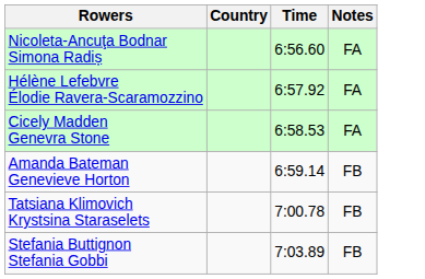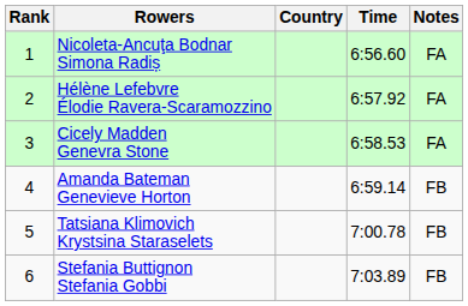 <table class="wikitable" style="text-align:center">
 <tr>
+<th>Rank</th>
 <th>Rowers</th>
 <th>Country</th>
 <th>Time</th>
 <th>Notes</th>
 </tr>
 <tr bgcolor=ccffcc>
+<td>1</td>
 <td align="left"><a href='#'>Nicoleta-Ancuţa Bodnar</a><br><a href='#'>Simona Radiș</a></td>
 <td align="left"></td>
 <td>6:56.60</td>
 <td>FA</td>
 </tr>
 <tr bgcolor=ccffcc>
+<td>2</td>
 <td align="left"><a href='#'>Hélène Lefebvre</a><br><a href='#'>Élodie Ravera-Scaramozzino</a></td>
 <td align="left"></td>
 <td>6:57.92</td>
 <td>FA</td>
 </tr>
 <tr bgcolor=ccffcc>
+<td>3</td>
 <td align="left"><a href='#'>Cicely Madden</a><br><a href='#'>Genevra Stone</a></td>
 <td align="left"></td>
 <td>6:58.53</td>
 <td>FA</td>
 </tr>
 <tr>
+<td>4</td>
 <td align="left"><a href='#'>Amanda Bateman</a><br><a href='#'>Genevieve Horton</a></td>
 <td align="left"></td>
 <td>6:59.14</td>
 <td>FB</td>
 </tr>
 <tr>
+<td>5</td>
 <td align="left"><a href='#'>Tatsiana Klimovich</a><br><a href='#'>Krystsina Staraselets</a></td>
 <td align="left"></td>
 <td>7:00.78</td>
 <td>FB</td>
 </tr>
 <tr>
+<td>6</td>
 <td align="left"><a href='#'>Stefania Buttignon</a><br><a href='#'>Stefania Gobbi</a></td>
 <td align="left"></td>
 <td>7:03.89</td>
 <td>FB</td>
 </tr>
 </table>
